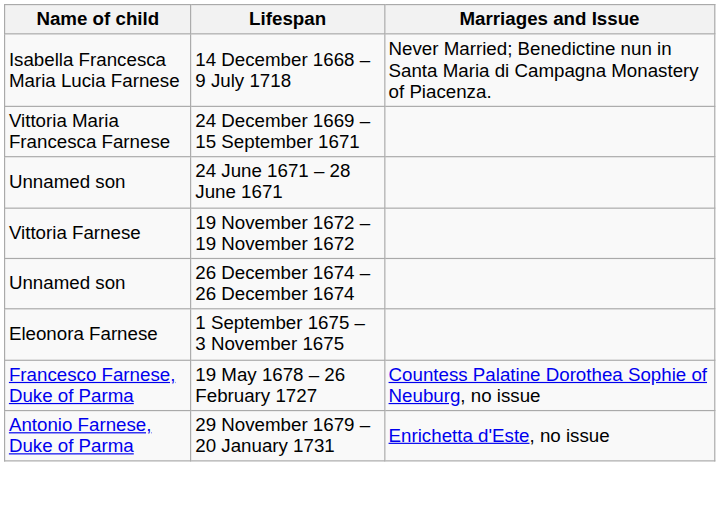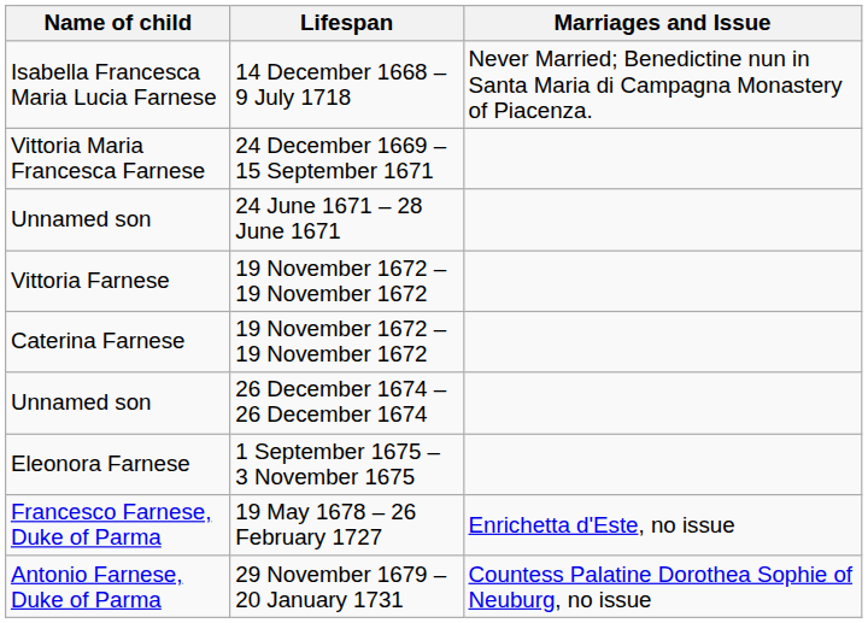 <table class="wikitable">
 <tr ->
 <th>Name of child</th>
 <th>Lifespan</th>
 <th>Marriages and Issue</th>
 </tr>
 <tr ->
 <td>Isabella Francesca Maria Lucia Farnese</td>
 <td>14 December 1668 – 9 July 1718</td>
 <td>Never Married; Benedictine nun in Santa Maria di Campagna Monastery of Piacenza.</td>
 </tr>
 <tr>
 <td>Vittoria Maria Francesca Farnese</td>
 <td>24 December 1669 – 15 September 1671</td>
 <td></td>
 </tr>
 <tr>
 <td>Unnamed son</td>
 <td>24 June 1671 – 28 June 1671</td>
 <td></td>
 </tr>
 <tr>
 <td>Vittoria Farnese</td>
 <td>19 November 1672 – 19 November 1672</td>
 <td></td>
 </tr>
 <tr>
+<td>Caterina Farnese</td>
+<td>19 November 1672 – 19 November 1672</td>
+<td></td>
+</tr>
+<tr>
 <td>Unnamed son</td>
 <td>26 December 1674 – 26 December 1674</td>
 <td></td>
 </tr>
 <tr>
 <td>Eleonora Farnese</td>
 <td>1 September 1675 – 3 November 1675</td>
 <td></td>
 </tr>
 <tr>
 <td><a href='#'>Francesco Farnese, Duke of Parma</a></td>
 <td>19 May 1678 – 26 February 1727</td>
-<td><a href='#'>Countess Palatine Dorothea Sophie of Neuburg</a>, no issue</td>
+<td><a href='#'>Enrichetta d'Este</a>, no issue</td>
 </tr>
 <tr>
 <td><a href='#'>Antonio Farnese, Duke of Parma</a></td>
 <td>29 November 1679 – 20 January 1731</td>
-<td><a href='#'>Enrichetta d'Este</a>, no issue</td>
+<td><a href='#'>Countess Palatine Dorothea Sophie of Neuburg</a>, no issue</td>
 </tr>
 </table>
